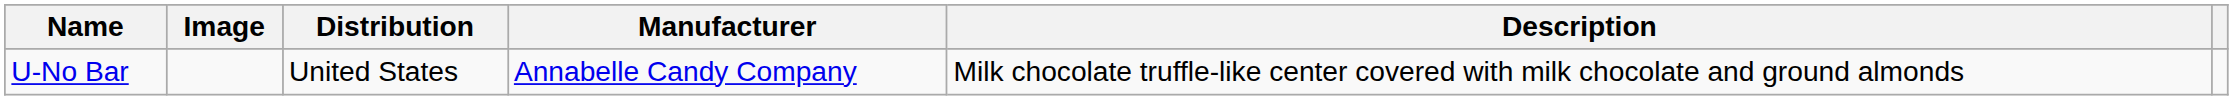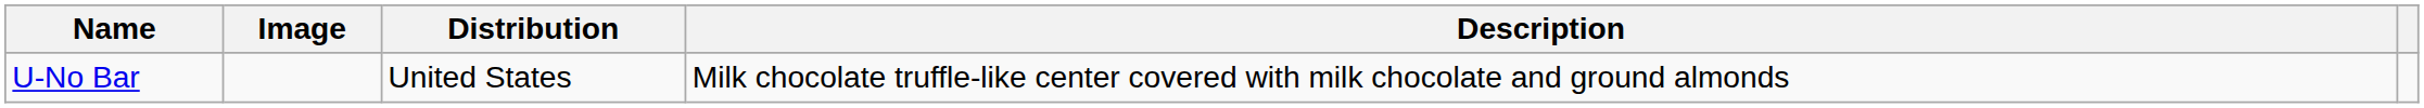 <table class="wikitable sortable" style="width:100%">
 <tr>
 <th>Name</th>
 <th class="unsortable">Image</th>
 <th>Distribution</th>
-<th>Manufacturer</th>
 <th>Description</th>
 <th></th>
 </tr>
 <tr>
 <td><a href='#'>U-No Bar</a></td>
 <td></td>
 <td>United States</td>
-<td><a href='#'>Annabelle Candy Company</a></td>
 <td>Milk chocolate truffle-like center covered with milk chocolate and ground almonds</td>
 <td></td>
 </tr>
 </table>
